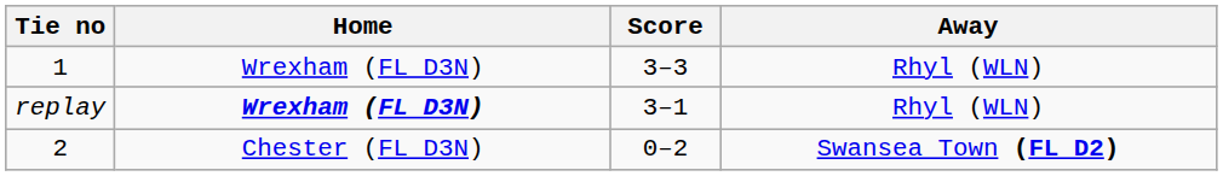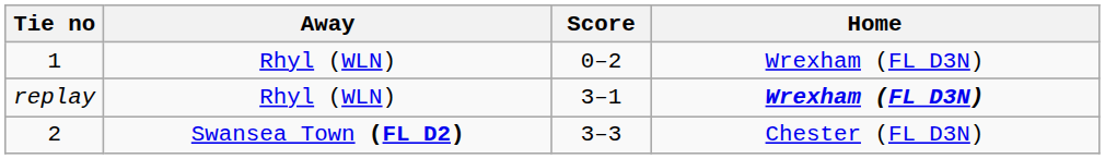 <table class="wikitable" style="text-align:center">
 <tr>
 <th width=50>Tie no</th>
+<th width=250>Away</th>
+<th width=50>Score</th>
 <th width=250>Home</th>
-<th width=50>Score</th>
-<th width=250>Away</th>
 </tr>
 <tr>
 <td>1</td>
+<td><a href='#'>Rhyl</a> (<a href='#'>WLN</a>)</td>
+<td>0–2</td>
 <td><a href='#'>Wrexham</a> (<a href='#'>FL D3N</a>)</td>
-<td>3–3</td>
-<td><a href='#'>Rhyl</a> (<a href='#'>WLN</a>)</td>
 </tr>
 <tr>
 <td><em>replay</em></td>
+<td></em><a href='#'>Rhyl</a> (<a href='#'>WLN</a>)<em></td>
+<td></em>3–1<em></td>
 <td><strong><em><a href='#'>Wrexham</a><strong> (<a href='#'>FL D3N</a>)<em></td>
-<td></em>3–1<em></td>
-<td></em><a href='#'>Rhyl</a> (<a href='#'>WLN</a>)<em></td>
 </tr>
 <tr>
 <td>2</td>
+<td></strong><a href='#'>Swansea Town</a><strong> (<a href='#'>FL D2</a>)</td>
+<td>3–3</td>
 <td><a href='#'>Chester</a> (<a href='#'>FL D3N</a>)</td>
-<td>0–2</td>
-<td></strong><a href='#'>Swansea Town</a><strong> (<a href='#'>FL D2</a>)</td>
 </tr>
 </table>
